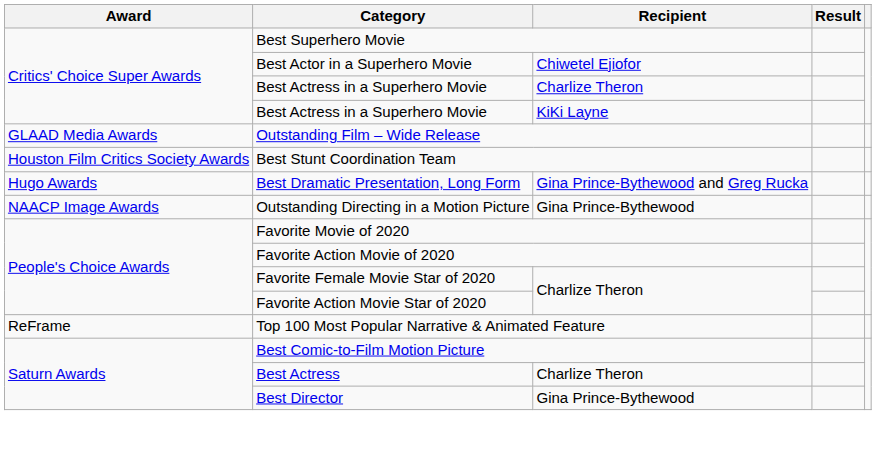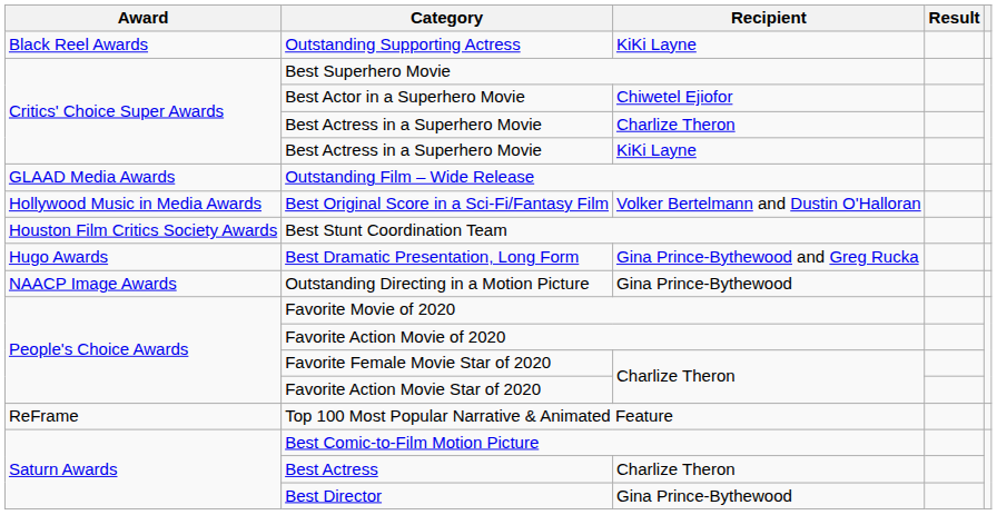 <table class="wikitable plainrowheaders sortable">
 <tr>
 <th scope="col">Award</th>
 <th scope="col">Category</th>
 <th scope="col">Recipient</th>
 <th scope="col">Result</th>
 <th scope="col"></th>
+</tr>
+<tr>
+<td><a href='#'>Black Reel Awards</a></td>
+<td><a href='#'>Outstanding Supporting Actress</a></td>
+<td><a href='#'>KiKi Layne</a></td>
+<td></td>
+<td></td>
 </tr>
 <tr>
 <td rowspan="4"><a href='#'>Critics' Choice Super Awards</a></td>
 <td colspan="2">Best Superhero Movie</td>
 <td></td>
 <td rowspan="4"> <br></td>
 </tr>
 <tr>
 <td>Best Actor in a Superhero Movie</td>
 <td><a href='#'>Chiwetel Ejiofor</a></td>
 <td></td>
 </tr>
 <tr>
 <td>Best Actress in a Superhero Movie</td>
 <td><a href='#'>Charlize Theron</a></td>
 <td></td>
 </tr>
 <tr>
 <td>Best Actress in a Superhero Movie</td>
 <td><a href='#'>KiKi Layne</a></td>
 <td></td>
 </tr>
 <tr>
 <td><a href='#'>GLAAD Media Awards</a></td>
 <td colspan="2"><a href='#'>Outstanding Film – Wide Release</a></td>
+<td></td>
+<td></td>
+</tr>
+<tr>
+<td><a href='#'>Hollywood Music in Media Awards</a></td>
+<td><a href='#'>Best Original Score in a Sci-Fi/Fantasy Film</a></td>
+<td><a href='#'>Volker Bertelmann</a> and <a href='#'>Dustin O'Halloran</a></td>
 <td></td>
 <td></td>
 </tr>
 <tr>
 <td><a href='#'>Houston Film Critics Society Awards</a></td>
 <td colspan="2">Best Stunt Coordination Team</td>
 <td></td>
 <td></td>
 </tr>
 <tr>
 <td><a href='#'>Hugo Awards</a></td>
 <td><a href='#'>Best Dramatic Presentation, Long Form</a></td>
 <td><a href='#'>Gina Prince-Bythewood</a> and <a href='#'>Greg Rucka</a></td>
 <td></td>
 <td></td>
 </tr>
 <tr>
 <td><a href='#'>NAACP Image Awards</a></td>
 <td>Outstanding Directing in a Motion Picture</td>
 <td>Gina Prince-Bythewood</td>
 <td></td>
 <td></td>
 </tr>
 <tr>
 <td rowspan="4"><a href='#'>People's Choice Awards</a></td>
 <td colspan="2">Favorite Movie of 2020</td>
 <td></td>
 <td rowspan="4"></td>
 </tr>
 <tr>
 <td colspan="2">Favorite Action Movie of 2020</td>
 <td></td>
 </tr>
 <tr>
 <td>Favorite Female Movie Star of 2020</td>
 <td rowspan="2">Charlize Theron</td>
 <td></td>
 </tr>
 <tr>
 <td>Favorite Action Movie Star of 2020</td>
 <td></td>
 </tr>
 <tr>
 <td>ReFrame</td>
 <td colspan="2">Top 100 Most Popular Narrative & Animated Feature</td>
 <td></td>
 <td></td>
 </tr>
 <tr>
 <td rowspan="3"><a href='#'>Saturn Awards</a></td>
 <td colspan="2"><a href='#'>Best Comic-to-Film Motion Picture</a></td>
 <td></td>
 <td rowspan="3"></td>
 </tr>
 <tr>
 <td><a href='#'>Best Actress</a></td>
 <td>Charlize Theron</td>
 <td></td>
 </tr>
 <tr>
 <td><a href='#'>Best Director</a></td>
 <td>Gina Prince-Bythewood</td>
 <td></td>
 </tr>
 </table>
